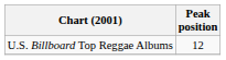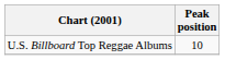 <table class="wikitable">
 <tr>
 <th>Chart (2001)</th>
 <th>Peak<br>position</th>
 </tr>
 <tr>
 <td>U.S. <em>Billboard</em> Top Reggae Albums</td>
-<td align="center">12</td>
+<td align="center">10</td>
 </tr>
 <tr>
 </tr>
 </table>
